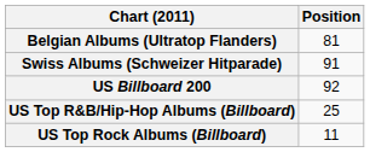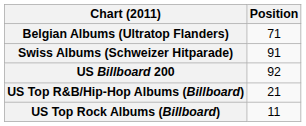 <table class="wikitable sortable plainrowheaders" style="text-align:center">
 <tr>
 <th scope="col">Chart (2011)</th>
 <th scope="col">Position</th>
 </tr>
 <tr>
 <th scope="row">Belgian Albums (Ultratop Flanders)</th>
-<td>81</td>
+<td>71</td>
 </tr>
 <tr>
 <th scope="row">Swiss Albums (Schweizer Hitparade)</th>
 <td>91</td>
 </tr>
 <tr>
 <th scope="row">US <em>Billboard</em> 200</th>
 <td>92</td>
 </tr>
 <tr>
 <th scope="row">US Top R&B/Hip-Hop Albums (<em>Billboard</em>)</th>
-<td>25</td>
+<td>21</td>
 </tr>
 <tr>
 <th scope="row">US Top Rock Albums (<em>Billboard</em>)</th>
 <td>11</td>
 </tr>
 </table>
